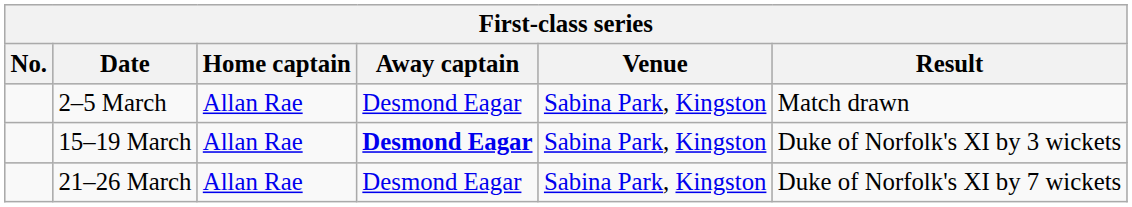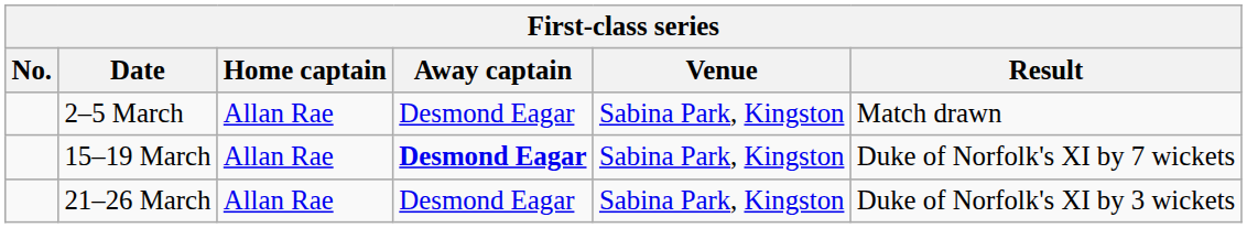 <table class="wikitable">
 <tr>
 <th colspan="9">First-class series</th>
 </tr>
 <tr>
 <th>No.</th>
 <th>Date</th>
 <th>Home captain</th>
 <th>Away captain</th>
 <th>Venue</th>
 <th>Result</th>
 </tr>
 <tr>
 <td></td>
 <td>2–5 March</td>
 <td><a href='#'>Allan Rae</a></td>
 <td><a href='#'>Desmond Eagar</a></td>
 <td><a href='#'>Sabina Park</a>, <a href='#'>Kingston</a></td>
 <td>Match drawn</td>
 </tr>
 <tr>
 <td></td>
 <td>15–19 March</td>
 <td><a href='#'>Allan Rae</a></td>
 <td><strong><a href='#'>Desmond Eagar</a></strong></td>
 <td><a href='#'>Sabina Park</a>, <a href='#'>Kingston</a></td>
-<td>Duke of Norfolk's XI by 3 wickets</td>
+<td>Duke of Norfolk's XI by 7 wickets</td>
 </tr>
 <tr>
 <td></td>
 <td>21–26 March</td>
 <td><a href='#'>Allan Rae</a></td>
 <td><a href='#'>Desmond Eagar</a></td>
 <td><a href='#'>Sabina Park</a>, <a href='#'>Kingston</a></td>
-<td>Duke of Norfolk's XI by 7 wickets</td>
+<td>Duke of Norfolk's XI by 3 wickets</td>
 </tr>
 </table>
